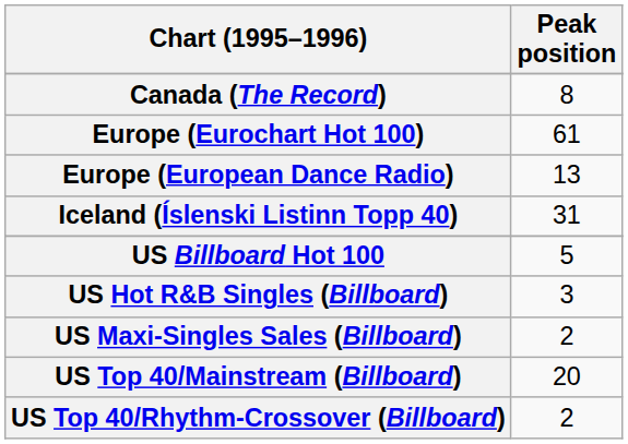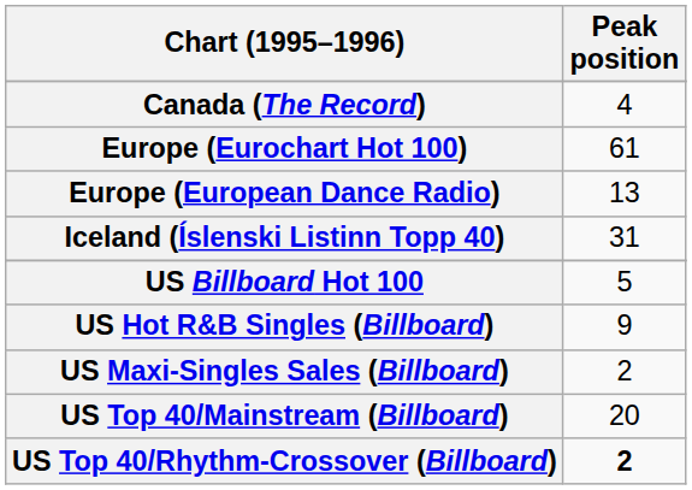 <table class="wikitable sortable plainrowheaders" style="text-align:center">
 <tr>
 <th>Chart (1995–1996)</th>
 <th>Peak<br>position</th>
 </tr>
 <tr>
 </tr>
 <tr>
 <th scope="row">Canada (<em><a href='#'>The Record</a></em>)</th>
-<td>8</td>
+<td>4</td>
 </tr>
 <tr>
 <th scope="row">Europe (<a href='#'>Eurochart Hot 100</a>)</th>
 <td>61</td>
 </tr>
 <tr>
 <th scope="row">Europe (<a href='#'>European Dance Radio</a>)</th>
 <td>13</td>
 </tr>
 <tr>
 <th scope="row">Iceland (<a href='#'>Íslenski Listinn Topp 40</a>)</th>
 <td>31</td>
 </tr>
 <tr>
 </tr>
 <tr>
 </tr>
 <tr>
 </tr>
 <tr>
 </tr>
 <tr>
 </tr>
 <tr>
 <th scope="row">US <a href='#'><em>Billboard</em> Hot 100</a></th>
 <td>5</td>
 </tr>
 <tr>
 <th scope="row">US <a href='#'>Hot R&B Singles</a> (<em><a href='#'>Billboard</a></em>)</th>
-<td>3</td>
+<td>9</td>
 </tr>
 <tr>
 <th scope="row">US <a href='#'>Maxi-Singles Sales</a> (<em><a href='#'>Billboard</a></em>)</th>
 <td>2</td>
 </tr>
 <tr>
 <th scope="row">US <a href='#'>Top 40/Mainstream</a> (<em><a href='#'>Billboard</a></em>)</th>
 <td>20</td>
 </tr>
 <tr>
 <th scope="row">US <a href='#'>Top 40/Rhythm-Crossover</a> (<em><a href='#'>Billboard</a></em>)</th>
-<td>2</td>
+<td><strong>2</strong></td>
 </tr>
 </table>
